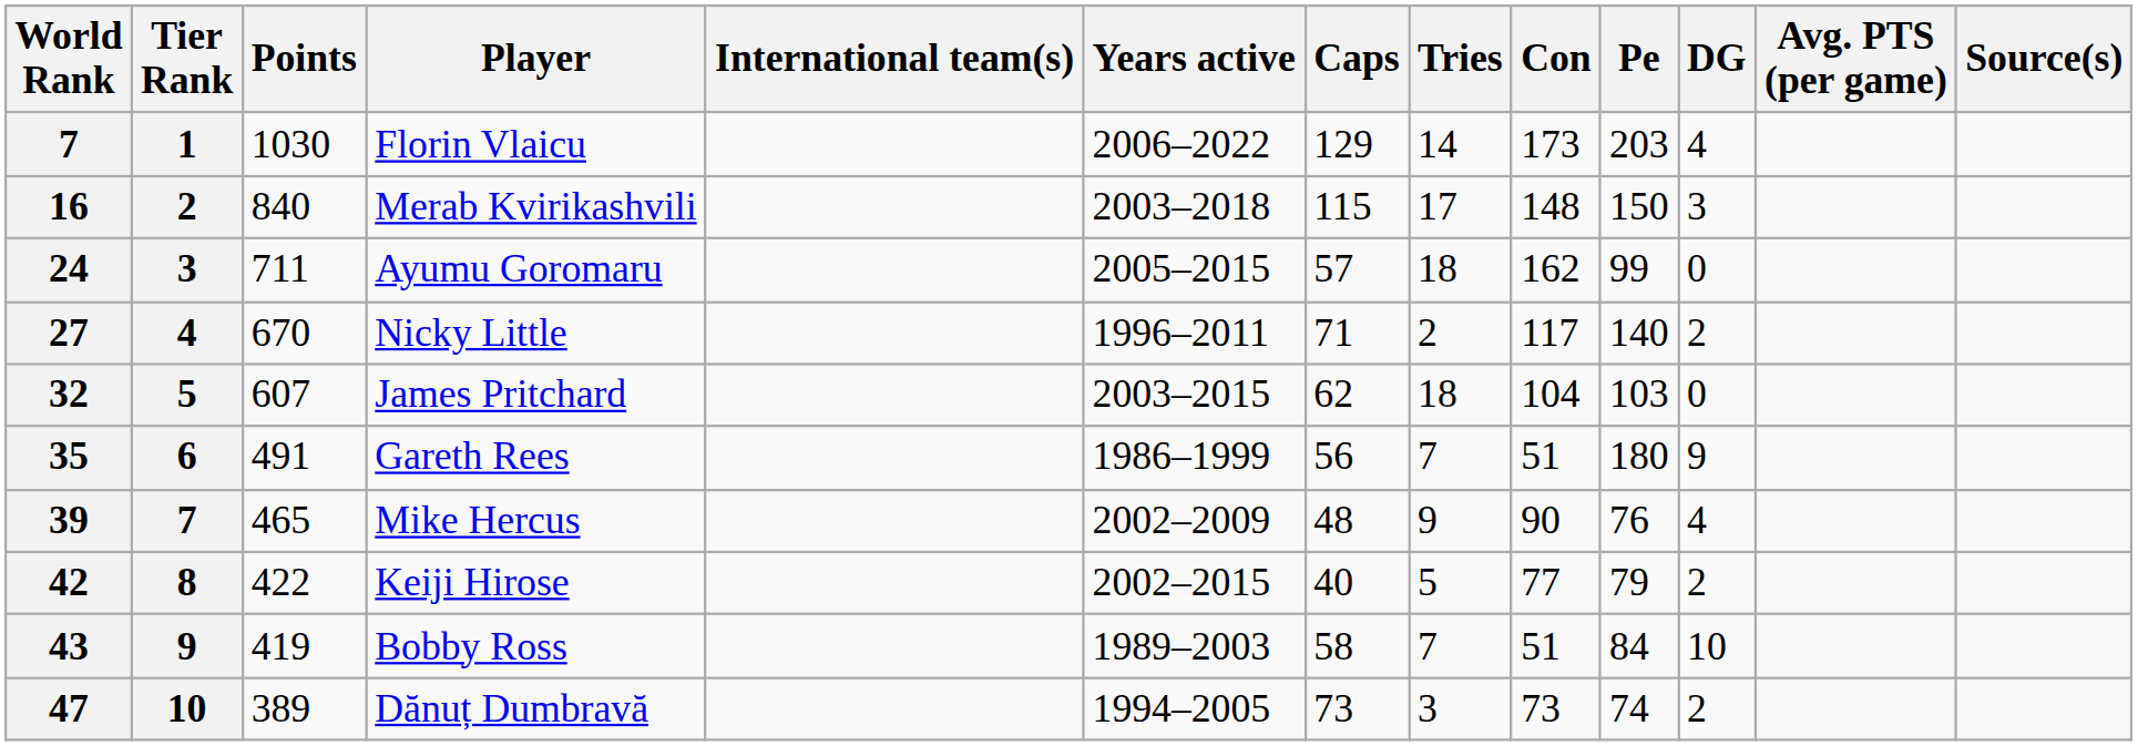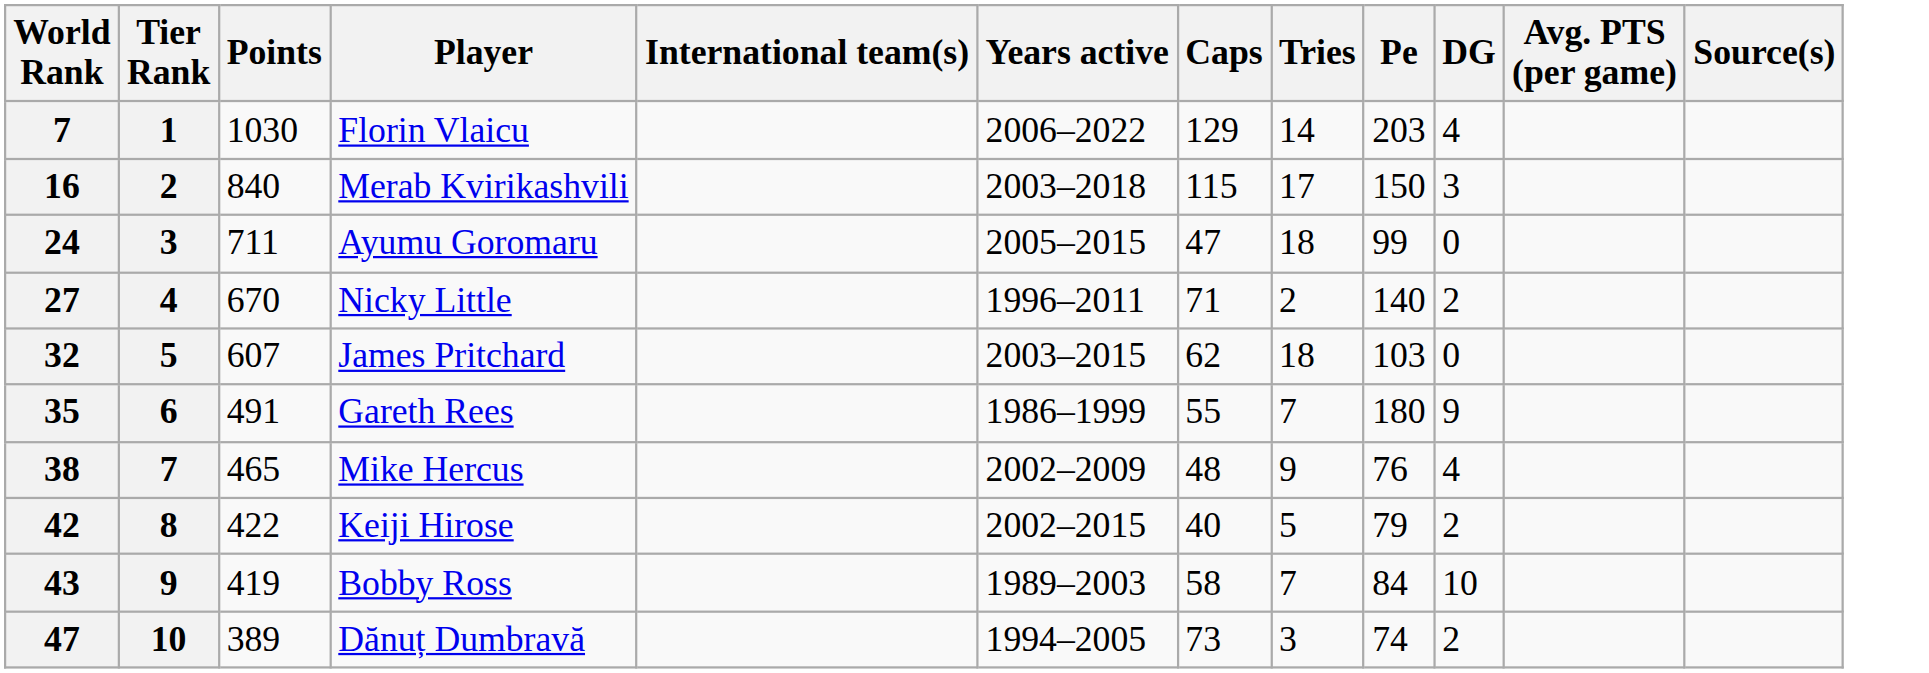 <table class="wikitable sortable" | border="1" cellpadding="0" style="border-collapse: collapse; font-size:100%">
 <tr align="left">
 <th>World<br>Rank</th>
 <th>Tier<br>Rank</th>
 <th>Points</th>
 <th>Player</th>
 <th>International team(s)</th>
 <th>Years active</th>
 <th>Caps</th>
 <th>Tries</th>
-<th>Con</th>
 <th>Pe</th>
 <th>DG</th>
 <th>Avg. PTS<br>(per game)</th>
 <th>Source(s)</th>
 </tr>
 <tr>
 <th>7</th>
 <th>1</th>
 <td>1030</td>
 <td><a href='#'>Florin Vlaicu</a></td>
 <td></td>
 <td>2006–2022</td>
 <td>129</td>
 <td>14</td>
-<td>173</td>
 <td>203</td>
 <td>4</td>
 <td></td>
 <td></td>
 </tr>
 <tr>
 <th>16</th>
 <th>2</th>
 <td>840</td>
 <td><a href='#'>Merab Kvirikashvili</a></td>
 <td></td>
 <td>2003–2018</td>
 <td>115</td>
 <td>17</td>
-<td>148</td>
 <td>150</td>
 <td>3</td>
 <td></td>
 <td></td>
 </tr>
 <tr>
 <th>24</th>
 <th>3</th>
 <td>711</td>
 <td><a href='#'>Ayumu Goromaru</a></td>
 <td></td>
 <td>2005–2015</td>
-<td>57</td>
+<td>47</td>
 <td>18</td>
-<td>162</td>
 <td>99</td>
 <td>0</td>
 <td></td>
 <td></td>
 </tr>
 <tr>
 <th>27</th>
 <th>4</th>
 <td>670</td>
 <td><a href='#'>Nicky Little</a></td>
 <td></td>
 <td>1996–2011</td>
 <td>71</td>
 <td>2</td>
-<td>117</td>
 <td>140</td>
 <td>2</td>
 <td></td>
 <td></td>
 </tr>
 <tr>
 <th>32</th>
 <th>5</th>
 <td>607</td>
 <td><a href='#'>James Pritchard</a></td>
 <td></td>
 <td>2003–2015</td>
 <td>62</td>
 <td>18</td>
-<td>104</td>
 <td>103</td>
 <td>0</td>
 <td></td>
 <td></td>
 </tr>
 <tr>
 <th>35</th>
 <th>6</th>
 <td>491</td>
 <td><a href='#'>Gareth Rees</a></td>
 <td></td>
 <td>1986–1999</td>
-<td>56</td>
+<td>55</td>
 <td>7</td>
-<td>51</td>
 <td>180</td>
 <td>9</td>
 <td></td>
 <td></td>
 </tr>
 <tr>
-<th>39</th>
+<th>38</th>
 <th>7</th>
 <td>465</td>
 <td><a href='#'>Mike Hercus</a></td>
 <td></td>
 <td>2002–2009</td>
 <td>48</td>
 <td>9</td>
-<td>90</td>
 <td>76</td>
 <td>4</td>
 <td></td>
 <td></td>
 </tr>
 <tr>
 <th>42</th>
 <th>8</th>
 <td>422</td>
 <td><a href='#'>Keiji Hirose</a></td>
 <td></td>
 <td>2002–2015</td>
 <td>40</td>
 <td>5</td>
-<td>77</td>
 <td>79</td>
 <td>2</td>
 <td></td>
 <td></td>
 </tr>
 <tr>
 <th>43</th>
 <th>9</th>
 <td>419</td>
 <td><a href='#'>Bobby Ross</a></td>
 <td></td>
 <td>1989–2003</td>
 <td>58</td>
 <td>7</td>
-<td>51</td>
 <td>84</td>
 <td>10</td>
 <td></td>
 <td></td>
 </tr>
 <tr>
 <th>47</th>
 <th>10</th>
 <td>389</td>
 <td><a href='#'>Dănuț Dumbravă</a></td>
 <td></td>
 <td>1994–2005</td>
 <td>73</td>
 <td>3</td>
-<td>73</td>
 <td>74</td>
 <td>2</td>
 <td></td>
 <td></td>
 </tr>
 </table>
